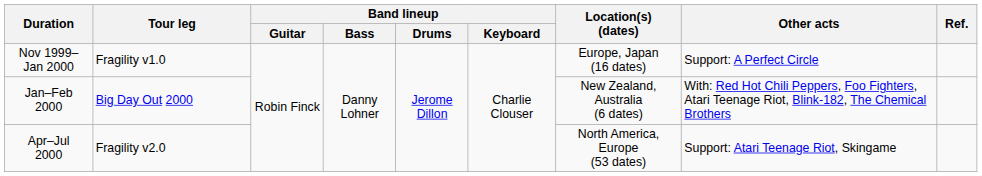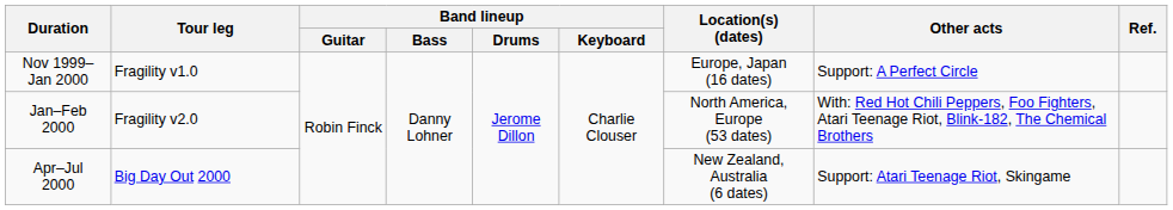 <table class="wikitable" style="width:100%">
 <tr>
 <th width="75" rowspan="2">Duration</th>
 <th width="140" rowspan="2">Tour leg</th>
 <th colspan="4">Band lineup</th>
 <th width="110" rowspan="2">Location(s)<br>(dates)</th>
 <th width="230" rowspan="2">Other acts</th>
 <th width="15" rowspan="2">Ref.</th>
 </tr>
 <tr>
 <th width="60">Guitar</th>
 <th width="60">Bass</th>
 <th width="60">Drums</th>
 <th width="60">Keyboard</th>
 </tr>
 <tr>
 <td align="center">Nov 1999–<br>Jan 2000</td>
 <td>Fragility v1.0</td>
 <td rowspan="3" align="center">Robin Finck</td>
 <td rowspan="3" align="center">Danny Lohner</td>
 <td rowspan="3" align="center"><a href='#'>Jerome Dillon</a></td>
 <td rowspan="3" align="center">Charlie Clouser</td>
 <td align="center">Europe, Japan<br>(16 dates)</td>
 <td>Support: <a href='#'>A Perfect Circle</a></td>
 <td align="center"></td>
 </tr>
 <tr>
 <td align="center">Jan–Feb<br>2000</td>
-<td><a href='#'>Big Day Out</a> <a href='#'>2000</a></td>
-<td align="center">New Zealand, Australia<br>(6 dates)</td>
+<td>Fragility v2.0</td>
+<td align="center">North America, Europe<br>(53 dates)</td>
 <td>With: <a href='#'>Red Hot Chili Peppers</a>, <a href='#'>Foo Fighters</a>, Atari Teenage Riot, <a href='#'>Blink-182</a>, <a href='#'>The Chemical Brothers</a></td>
 <td align="center"></td>
 </tr>
 <tr>
 <td align="center">Apr–Jul<br>2000</td>
-<td>Fragility v2.0</td>
-<td align="center">North America, Europe<br>(53 dates)</td>
+<td><a href='#'>Big Day Out</a> <a href='#'>2000</a></td>
+<td align="center">New Zealand, Australia<br>(6 dates)</td>
 <td>Support: <a href='#'>Atari Teenage Riot</a>, Skingame</td>
 <td align="center"></td>
 </tr>
 </table>
